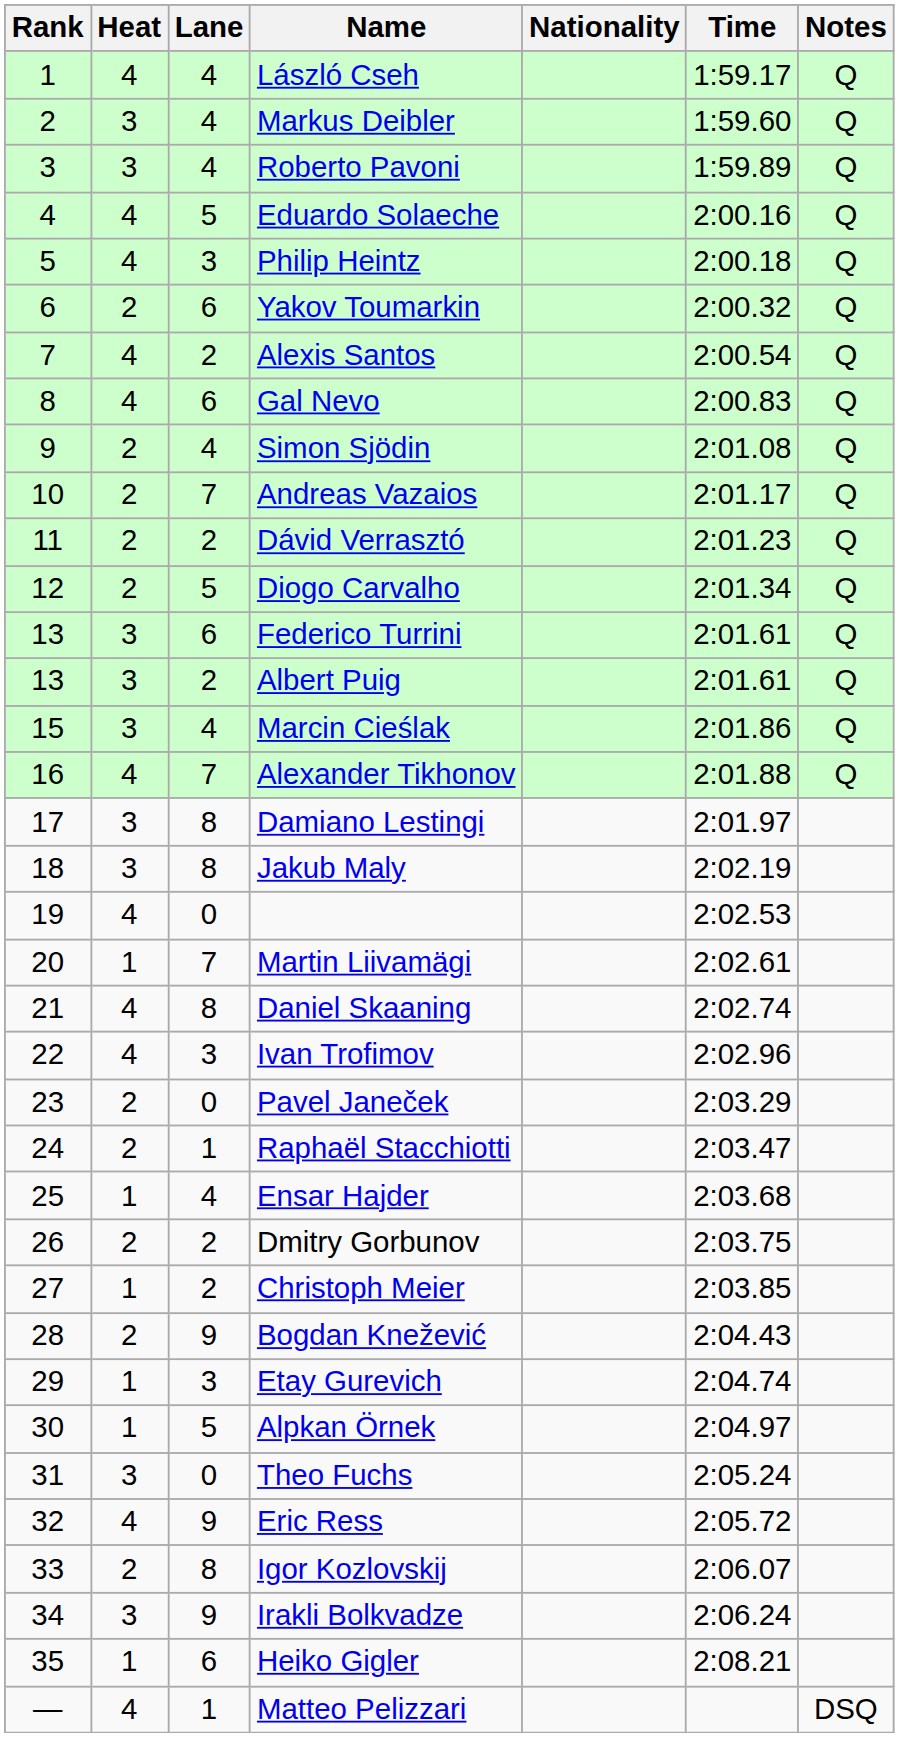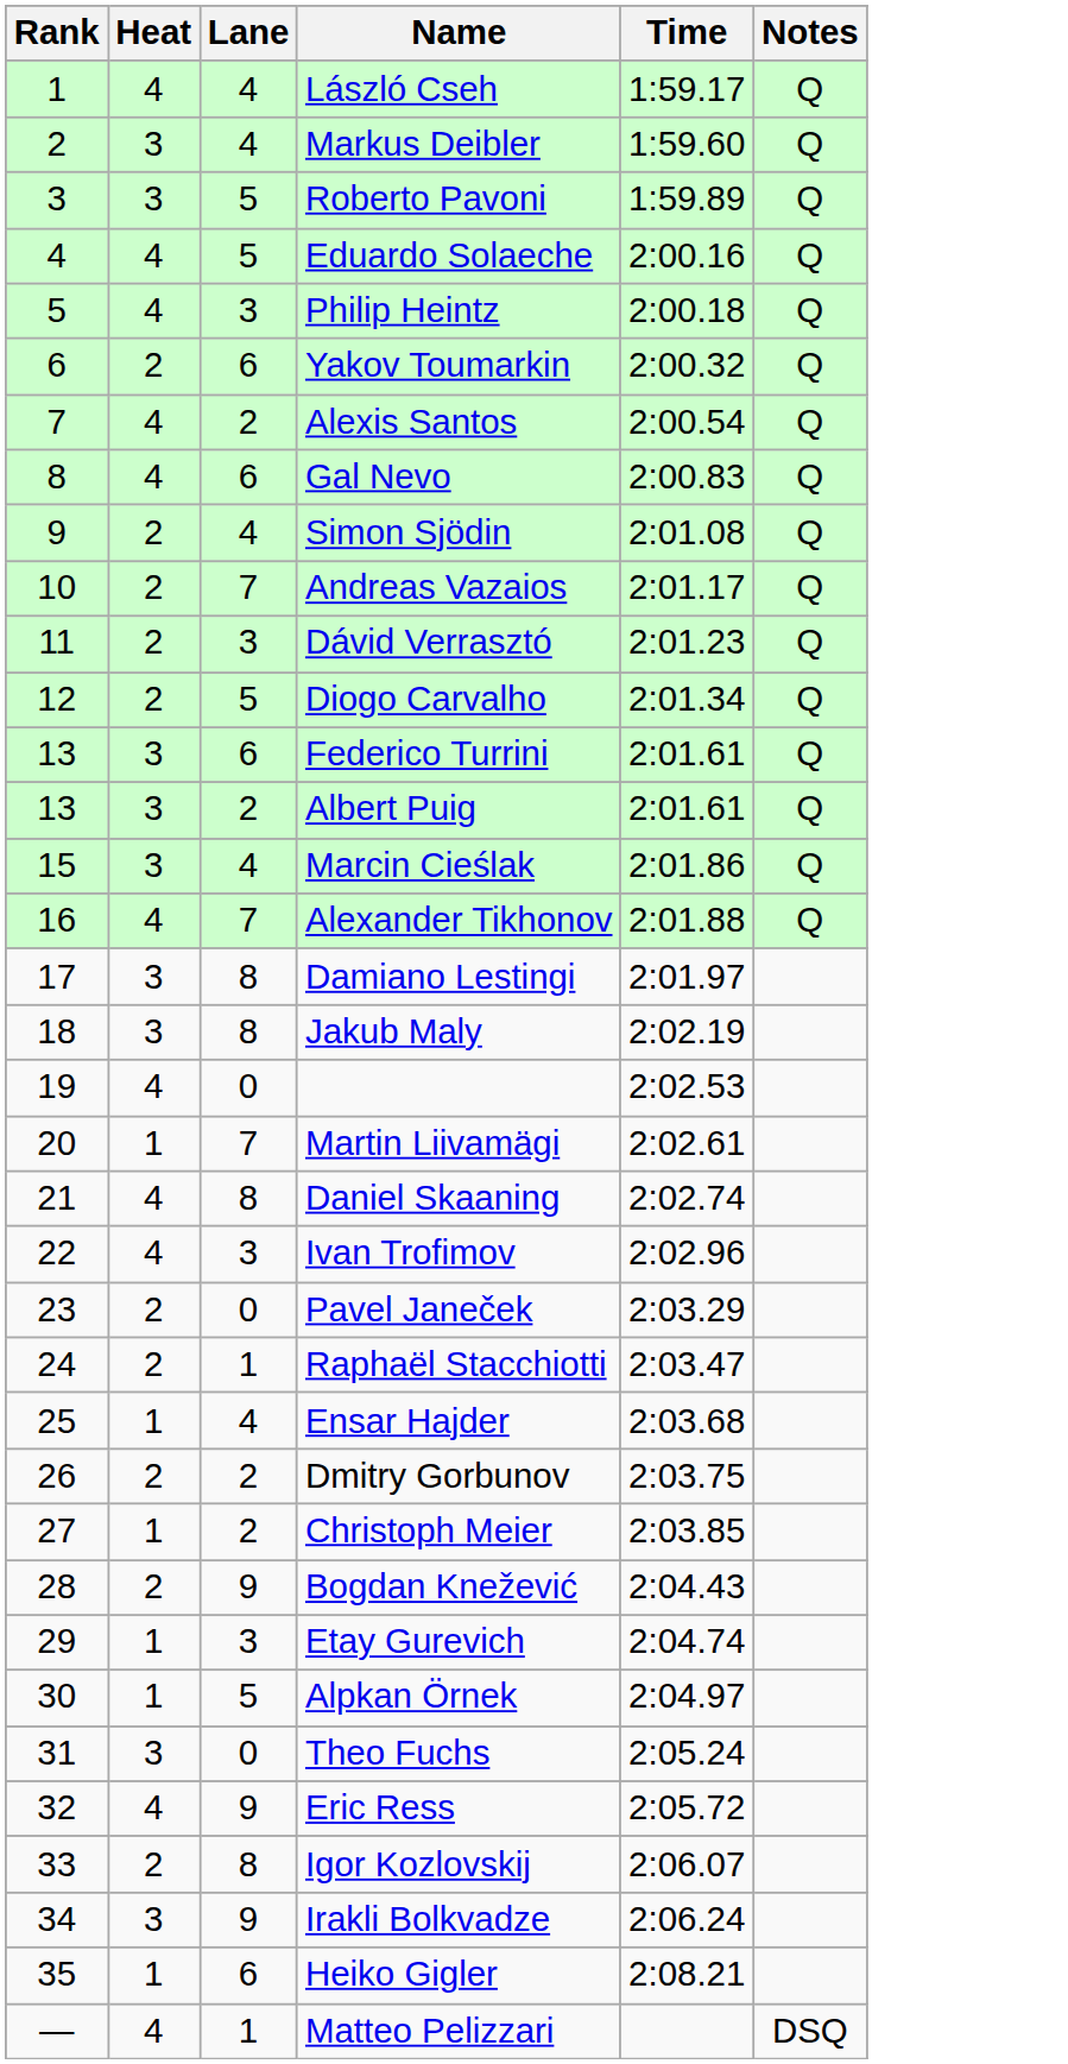 <table class="wikitable sortable" style="text-align:center">
 <tr>
 <th>Rank</th>
 <th>Heat</th>
 <th>Lane</th>
 <th>Name</th>
-<th>Nationality</th>
 <th>Time</th>
 <th>Notes</th>
 </tr>
 <tr bgcolor=ccffcc>
 <td>1</td>
 <td>4</td>
 <td>4</td>
 <td align=left><a href='#'>László Cseh</a></td>
-<td align=left></td>
 <td>1:59.17</td>
 <td>Q</td>
 </tr>
 <tr bgcolor=ccffcc>
 <td>2</td>
 <td>3</td>
 <td>4</td>
 <td align=left><a href='#'>Markus Deibler</a></td>
-<td align=left></td>
 <td>1:59.60</td>
 <td>Q</td>
 </tr>
 <tr bgcolor=ccffcc>
 <td>3</td>
 <td>3</td>
-<td>4</td>
+<td>5</td>
 <td align=left><a href='#'>Roberto Pavoni</a></td>
-<td align=left></td>
 <td>1:59.89</td>
 <td>Q</td>
 </tr>
 <tr bgcolor=ccffcc>
 <td>4</td>
 <td>4</td>
 <td>5</td>
 <td align=left><a href='#'>Eduardo Solaeche</a></td>
-<td align=left></td>
 <td>2:00.16</td>
 <td>Q</td>
 </tr>
 <tr bgcolor=ccffcc>
 <td>5</td>
 <td>4</td>
 <td>3</td>
 <td align=left><a href='#'>Philip Heintz</a></td>
-<td align=left></td>
 <td>2:00.18</td>
 <td>Q</td>
 </tr>
 <tr bgcolor=ccffcc>
 <td>6</td>
 <td>2</td>
 <td>6</td>
 <td align=left><a href='#'>Yakov Toumarkin</a></td>
-<td align=left></td>
 <td>2:00.32</td>
 <td>Q</td>
 </tr>
 <tr bgcolor=ccffcc>
 <td>7</td>
 <td>4</td>
 <td>2</td>
 <td align=left><a href='#'>Alexis Santos</a></td>
-<td align=left></td>
 <td>2:00.54</td>
 <td>Q</td>
 </tr>
 <tr bgcolor=ccffcc>
 <td>8</td>
 <td>4</td>
 <td>6</td>
 <td align=left><a href='#'>Gal Nevo</a></td>
-<td align=left></td>
 <td>2:00.83</td>
 <td>Q</td>
 </tr>
 <tr bgcolor=ccffcc>
 <td>9</td>
 <td>2</td>
 <td>4</td>
 <td align=left><a href='#'>Simon Sjödin</a></td>
-<td align=left></td>
 <td>2:01.08</td>
 <td>Q</td>
 </tr>
 <tr bgcolor=ccffcc>
 <td>10</td>
 <td>2</td>
 <td>7</td>
 <td align=left><a href='#'>Andreas Vazaios</a></td>
-<td align=left></td>
 <td>2:01.17</td>
 <td>Q</td>
 </tr>
 <tr bgcolor=ccffcc>
 <td>11</td>
 <td>2</td>
-<td>2</td>
+<td>3</td>
 <td align=left><a href='#'>Dávid Verrasztó</a></td>
-<td align=left></td>
 <td>2:01.23</td>
 <td>Q</td>
 </tr>
 <tr bgcolor=ccffcc>
 <td>12</td>
 <td>2</td>
 <td>5</td>
 <td align=left><a href='#'>Diogo Carvalho</a></td>
-<td align=left></td>
 <td>2:01.34</td>
 <td>Q</td>
 </tr>
 <tr bgcolor=ccffcc>
 <td>13</td>
 <td>3</td>
 <td>6</td>
 <td align=left><a href='#'>Federico Turrini</a></td>
-<td align=left></td>
 <td>2:01.61</td>
 <td>Q</td>
 </tr>
 <tr bgcolor=ccffcc>
 <td>13</td>
 <td>3</td>
 <td>2</td>
 <td align=left><a href='#'>Albert Puig</a></td>
-<td align=left></td>
 <td>2:01.61</td>
 <td>Q</td>
 </tr>
 <tr bgcolor=ccffcc>
 <td>15</td>
 <td>3</td>
 <td>4</td>
 <td align=left><a href='#'>Marcin Cieślak</a></td>
-<td align=left></td>
 <td>2:01.86</td>
 <td>Q</td>
 </tr>
 <tr bgcolor=ccffcc>
 <td>16</td>
 <td>4</td>
 <td>7</td>
 <td align=left><a href='#'>Alexander Tikhonov</a></td>
-<td align=left></td>
 <td>2:01.88</td>
 <td>Q</td>
 </tr>
 <tr>
 <td>17</td>
 <td>3</td>
 <td>8</td>
 <td align=left><a href='#'>Damiano Lestingi</a></td>
-<td align=left></td>
 <td>2:01.97</td>
 <td></td>
 </tr>
 <tr>
 <td>18</td>
 <td>3</td>
 <td>8</td>
 <td align=left><a href='#'>Jakub Maly</a></td>
-<td align=left></td>
 <td>2:02.19</td>
 <td></td>
 </tr>
 <tr>
 <td>19</td>
 <td>4</td>
 <td>0</td>
-<td align=left></td>
 <td align=left></td>
 <td>2:02.53</td>
 <td></td>
 </tr>
 <tr>
 <td>20</td>
 <td>1</td>
 <td>7</td>
 <td align=left><a href='#'>Martin Liivamägi</a></td>
-<td align=left></td>
 <td>2:02.61</td>
 <td></td>
 </tr>
 <tr>
 <td>21</td>
 <td>4</td>
 <td>8</td>
 <td align=left><a href='#'>Daniel Skaaning</a></td>
-<td align=left></td>
 <td>2:02.74</td>
 <td></td>
 </tr>
 <tr>
 <td>22</td>
 <td>4</td>
 <td>3</td>
 <td align=left><a href='#'>Ivan Trofimov</a></td>
-<td align=left></td>
 <td>2:02.96</td>
 <td></td>
 </tr>
 <tr>
 <td>23</td>
 <td>2</td>
 <td>0</td>
 <td align=left><a href='#'>Pavel Janeček</a></td>
-<td align=left></td>
 <td>2:03.29</td>
 <td></td>
 </tr>
 <tr>
 <td>24</td>
 <td>2</td>
 <td>1</td>
 <td align=left><a href='#'>Raphaël Stacchiotti</a></td>
-<td align=left></td>
 <td>2:03.47</td>
 <td></td>
 </tr>
 <tr>
 <td>25</td>
 <td>1</td>
 <td>4</td>
 <td align=left><a href='#'>Ensar Hajder</a></td>
-<td align=left></td>
 <td>2:03.68</td>
 <td></td>
 </tr>
 <tr>
 <td>26</td>
 <td>2</td>
 <td>2</td>
 <td align=left>Dmitry Gorbunov</td>
-<td align=left></td>
 <td>2:03.75</td>
 <td></td>
 </tr>
 <tr>
 <td>27</td>
 <td>1</td>
 <td>2</td>
 <td align=left><a href='#'>Christoph Meier</a></td>
-<td align=left></td>
 <td>2:03.85</td>
 <td></td>
 </tr>
 <tr>
 <td>28</td>
 <td>2</td>
 <td>9</td>
 <td align=left><a href='#'>Bogdan Knežević</a></td>
-<td align=left></td>
 <td>2:04.43</td>
 <td></td>
 </tr>
 <tr>
 <td>29</td>
 <td>1</td>
 <td>3</td>
 <td align=left><a href='#'>Etay Gurevich</a></td>
-<td align=left></td>
 <td>2:04.74</td>
 <td></td>
 </tr>
 <tr>
 <td>30</td>
 <td>1</td>
 <td>5</td>
 <td align=left><a href='#'>Alpkan Örnek</a></td>
-<td align=left></td>
 <td>2:04.97</td>
 <td></td>
 </tr>
 <tr>
 <td>31</td>
 <td>3</td>
 <td>0</td>
 <td align=left><a href='#'>Theo Fuchs</a></td>
-<td align=left></td>
 <td>2:05.24</td>
 <td></td>
 </tr>
 <tr>
 <td>32</td>
 <td>4</td>
 <td>9</td>
 <td align=left><a href='#'>Eric Ress</a></td>
-<td align=left></td>
 <td>2:05.72</td>
 <td></td>
 </tr>
 <tr>
 <td>33</td>
 <td>2</td>
 <td>8</td>
 <td align=left><a href='#'>Igor Kozlovskij</a></td>
-<td align=left></td>
 <td>2:06.07</td>
 <td></td>
 </tr>
 <tr>
 <td>34</td>
 <td>3</td>
 <td>9</td>
 <td align=left><a href='#'>Irakli Bolkvadze</a></td>
-<td align=left></td>
 <td>2:06.24</td>
 <td></td>
 </tr>
 <tr>
 <td>35</td>
 <td>1</td>
 <td>6</td>
 <td align=left><a href='#'>Heiko Gigler</a></td>
-<td align=left></td>
 <td>2:08.21</td>
 <td></td>
 </tr>
 <tr>
 <td>—</td>
 <td>4</td>
 <td>1</td>
 <td align=left><a href='#'>Matteo Pelizzari</a></td>
-<td align=left></td>
 <td></td>
 <td>DSQ</td>
 </tr>
 </table>
